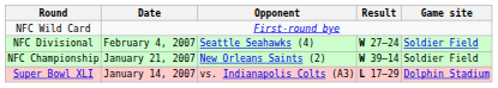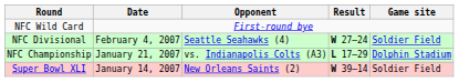 <table class="wikitable">
 <tr>
 <th>Round</th>
 <th>Date</th>
 <th>Opponent</th>
 <th>Result</th>
 <th>Game site</th>
 </tr>
 <tr>
 <td style="text-align:center;">NFC Wild Card</td>
 <td colspan=5 align="center"><em><a href='#'>First-round bye</a></em></td>
 </tr>
 <tr style="background:#cfc;">
 <td style="text-align:center;">NFC Divisional</td>
 <td>February 4, 2007</td>
 <td><a href='#'>Seattle Seahawks</a> (4)</td>
 <td><strong>W</strong> 27–24 </td>
 <td><a href='#'>Soldier Field</a></td>
 </tr>
 <tr style="background:#cfc;">
 <td style="text-align:center;">NFC Championship</td>
 <td>January 21, 2007</td>
+<td>vs. <a href='#'>Indianapolis Colts</a> (A3)</td>
+<td><strong>L</strong> 17–29</td>
+<td><a href='#'>Dolphin Stadium</a></td>
+</tr>
+<tr style="background:#fcc;">
+<td style="text-align:center;"><a href='#'>Super Bowl XLI</a></td>
+<td>January 14, 2007</td>
 <td><a href='#'>New Orleans Saints</a> (2)</td>
 <td><strong>W</strong> 39–14</td>
 <td>Soldier Field</td>
 </tr>
-<tr style="background:#fcc;">
-<td style="text-align:center;"><a href='#'>Super Bowl XLI</a></td>
-<td>January 14, 2007</td>
-<td>vs. <a href='#'>Indianapolis Colts</a> (A3)</td>
-<td><strong>L</strong> 17–29</td>
-<td><a href='#'>Dolphin Stadium</a></td>
-</tr>
 </table>
